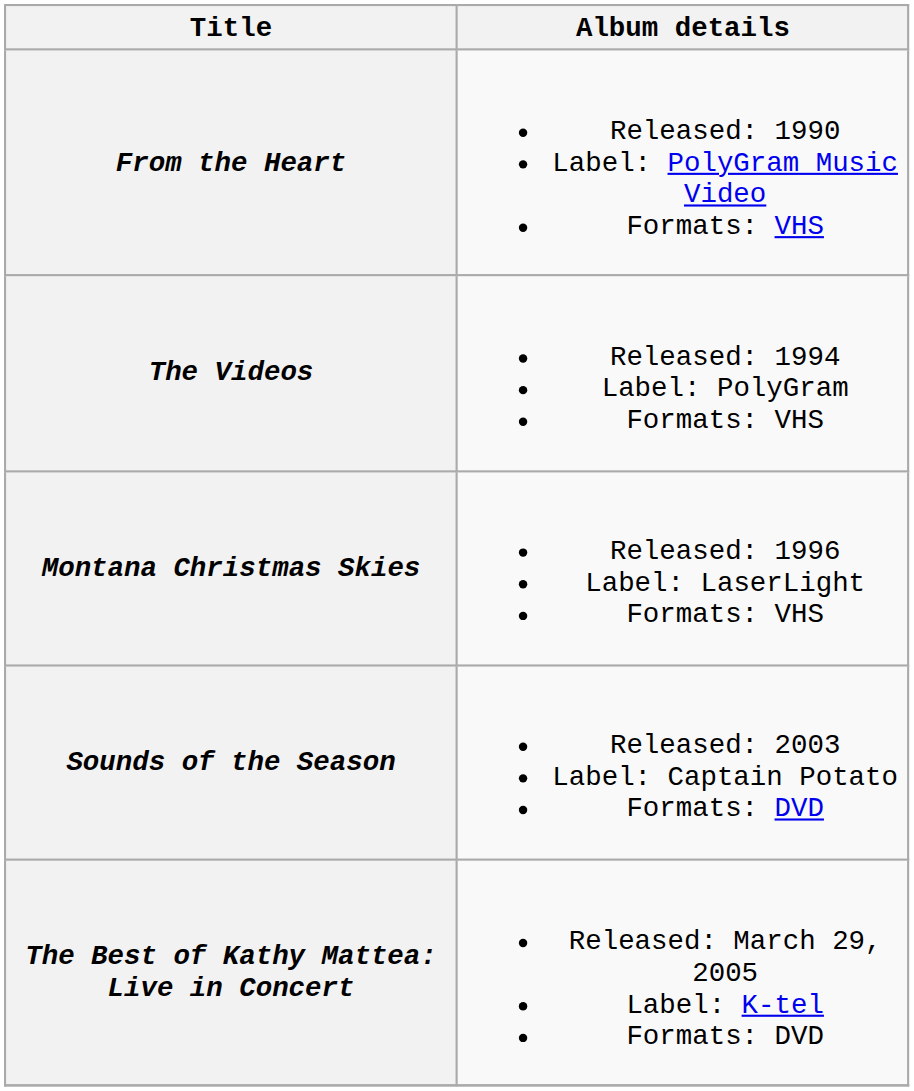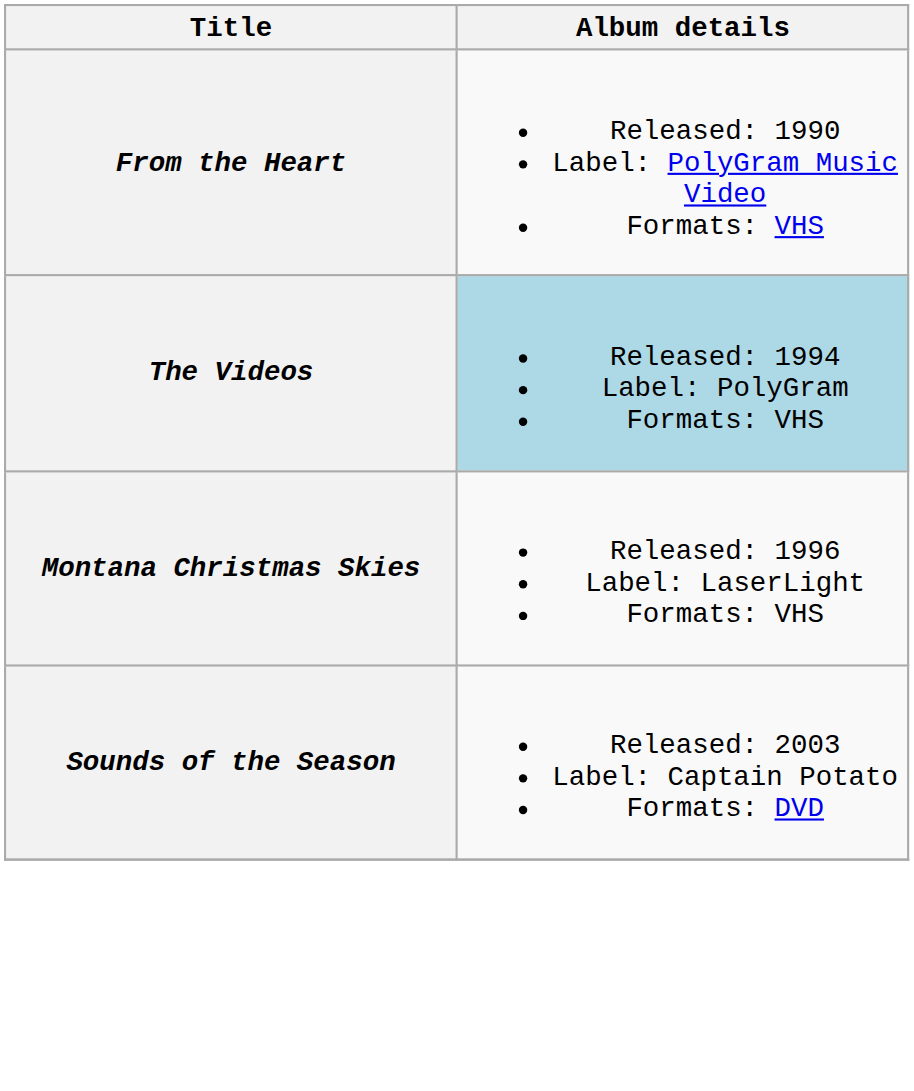 <table class="wikitable plainrowheaders" style="text-align:center;">
 <tr>
 <th scope="col" style="width:16em;">Title</th>
 <th scope="col" style="width:16em;">Album details</th>
 </tr>
 <tr>
 <th scope="row"><em>From the Heart</em></th>
 <td><br><ul><li>Released: 1990</li><li>Label: <a href='#'>PolyGram Music Video</a></li><li>Formats: <a href='#'>VHS</a></li></ul></td>
 </tr>
 <tr>
 <th scope="row"><em>The Videos</em></th>
-<td><br><ul><li>Released: 1994</li><li>Label: PolyGram</li><li>Formats: VHS</li></ul></td>
+<td style="background: lightblue;"><br><ul><li>Released: 1994</li><li>Label: PolyGram</li><li>Formats: VHS</li></ul></td>
 </tr>
 <tr>
 <th scope="row"><em>Montana Christmas Skies</em><br></th>
 <td><br><ul><li>Released: 1996</li><li>Label: LaserLight</li><li>Formats: VHS</li></ul></td>
 </tr>
 <tr>
 <th scope="row"><em>Sounds of the Season</em></th>
 <td><br><ul><li>Released: 2003</li><li>Label: Captain Potato</li><li>Formats: <a href='#'>DVD</a></li></ul></td>
 </tr>
 <tr>
-<th scope="row"><em>The Best of Kathy Mattea: Live in Concert</em></th>
-<td><br><ul><li>Released: March 29, 2005</li><li>Label: <a href='#'>K-tel</a></li><li>Formats: DVD</li></ul></td>
-</tr>
-<tr>
 </tr>
 </table>
